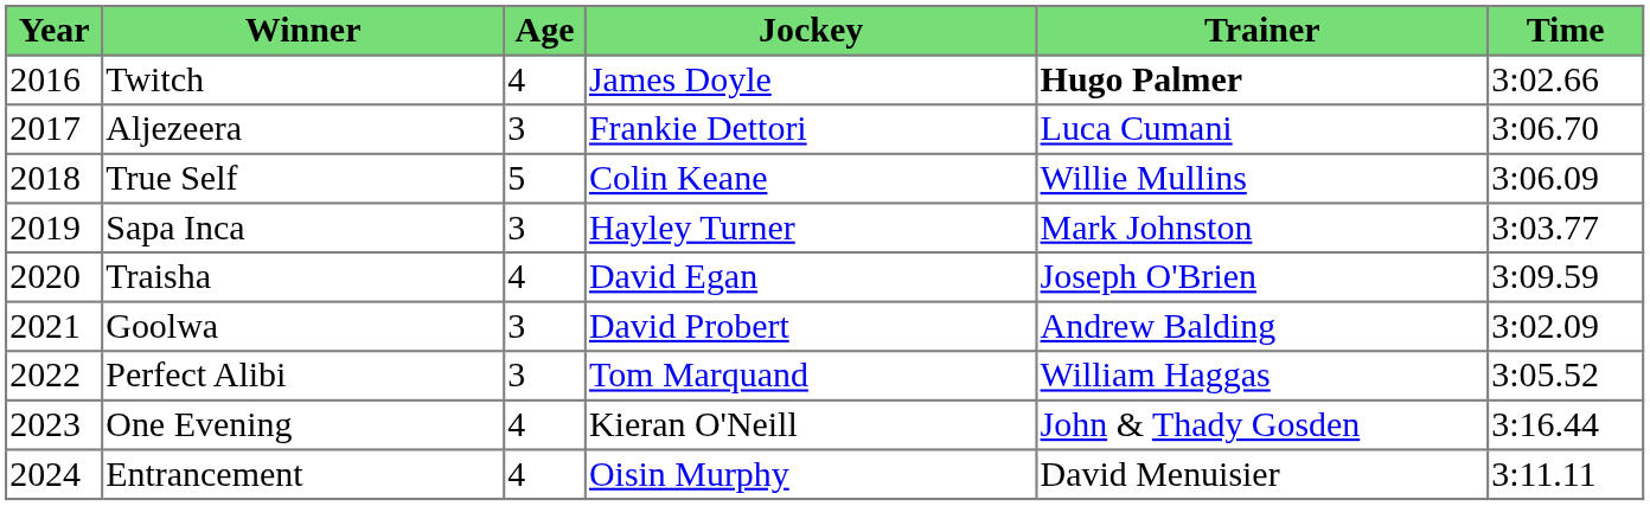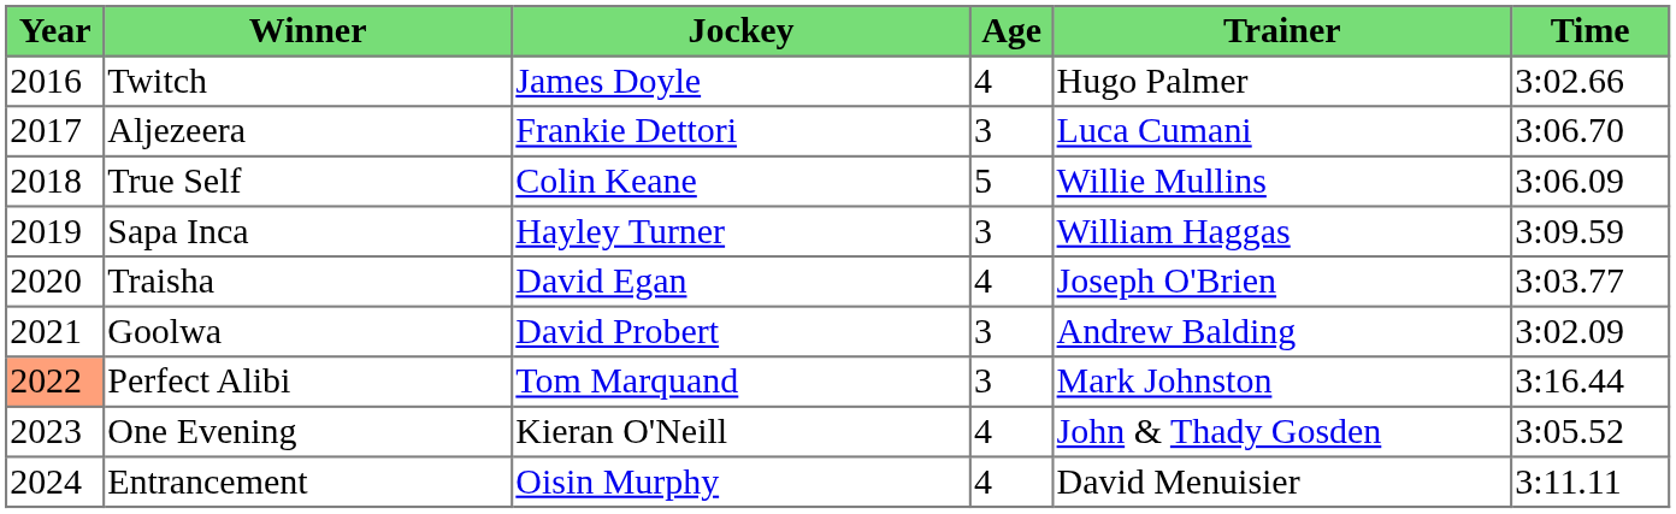 <table class = "sortable" | border="1" style="border-collapse: collapse; font-size:90%">
 <tr bgcolor="#77dd77" align="center">
 <th style="width:36px"><strong>Year</strong></th>
 <th style="width:160px"><strong>Winner</strong></th>
+<th style="width:180px"><strong>Jockey</strong></th>
 <th style="width:30px"><strong>Age</strong></th>
-<th style="width:180px"><strong>Jockey</strong></th>
 <th style="width:180px"><strong>Trainer</strong></th>
 <th style="width:60px"><strong>Time</strong></th>
 </tr>
 <tr>
 <td>2016</td>
 <td>Twitch</td>
+<td><a href='#'>James Doyle</a></td>
 <td>4</td>
-<td><a href='#'>James Doyle</a></td>
-<td><strong>Hugo Palmer</strong></td>
+<td>Hugo Palmer</td>
 <td>3:02.66</td>
 </tr>
 <tr>
 <td>2017</td>
 <td>Aljezeera</td>
+<td><a href='#'>Frankie Dettori</a></td>
 <td>3</td>
-<td><a href='#'>Frankie Dettori</a></td>
 <td><a href='#'>Luca Cumani</a></td>
 <td>3:06.70</td>
 </tr>
 <tr>
 <td>2018</td>
 <td>True Self</td>
+<td><a href='#'>Colin Keane</a></td>
 <td>5</td>
-<td><a href='#'>Colin Keane</a></td>
 <td><a href='#'>Willie Mullins</a></td>
 <td>3:06.09</td>
 </tr>
 <tr>
 <td>2019</td>
 <td>Sapa Inca</td>
+<td><a href='#'>Hayley Turner</a></td>
 <td>3</td>
-<td><a href='#'>Hayley Turner</a></td>
-<td><a href='#'>Mark Johnston</a></td>
-<td>3:03.77</td>
+<td><a href='#'>William Haggas</a></td>
+<td>3:09.59</td>
 </tr>
 <tr>
 <td>2020</td>
 <td>Traisha</td>
+<td><a href='#'>David Egan</a></td>
 <td>4</td>
-<td><a href='#'>David Egan</a></td>
 <td><a href='#'>Joseph O'Brien</a></td>
-<td>3:09.59</td>
+<td>3:03.77</td>
 </tr>
 <tr>
 <td>2021</td>
 <td>Goolwa</td>
+<td><a href='#'>David Probert</a></td>
 <td>3</td>
-<td><a href='#'>David Probert</a></td>
 <td><a href='#'>Andrew Balding</a></td>
 <td>3:02.09</td>
 </tr>
 <tr>
-<td>2022</td>
+<td style="background: lightsalmon;">2022</td>
 <td>Perfect Alibi</td>
+<td><a href='#'>Tom Marquand</a></td>
 <td>3</td>
-<td><a href='#'>Tom Marquand</a></td>
-<td><a href='#'>William Haggas</a></td>
-<td>3:05.52</td>
+<td><a href='#'>Mark Johnston</a></td>
+<td>3:16.44</td>
 </tr>
 <tr>
 <td>2023</td>
 <td>One Evening</td>
+<td>Kieran O'Neill</td>
 <td>4</td>
-<td>Kieran O'Neill</td>
 <td><a href='#'>John</a> & <a href='#'>Thady Gosden</a></td>
-<td>3:16.44</td>
+<td>3:05.52</td>
 </tr>
 <tr>
 <td>2024</td>
 <td>Entrancement</td>
+<td><a href='#'>Oisin Murphy</a></td>
 <td>4</td>
-<td><a href='#'>Oisin Murphy</a></td>
 <td>David Menuisier</td>
 <td>3:11.11</td>
 </tr>
 </table>
